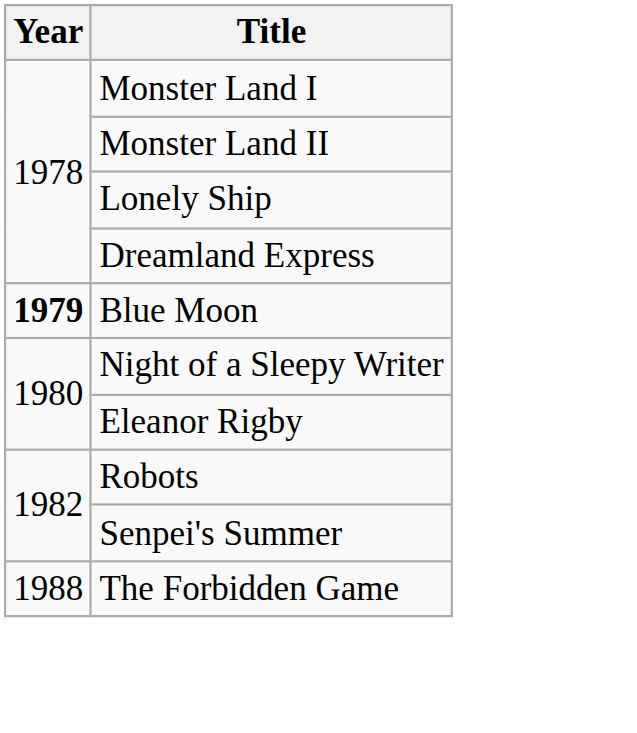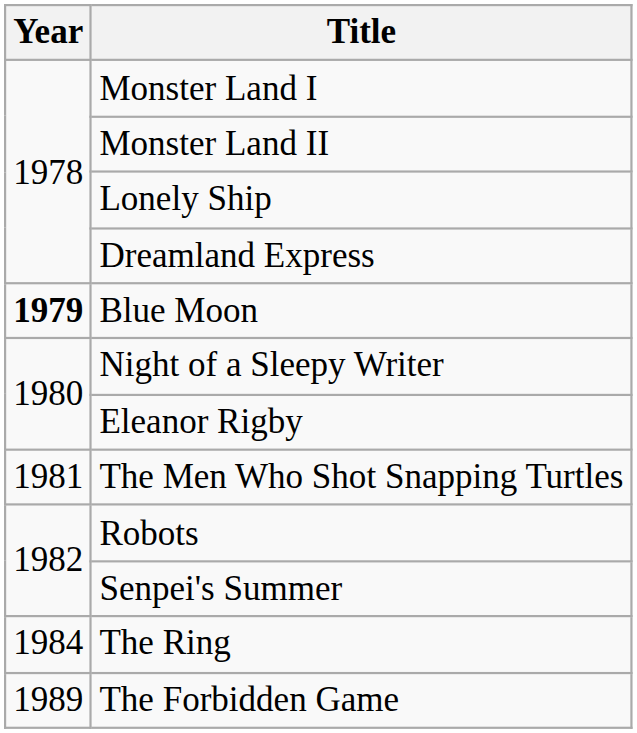 <table class="wikitable">
 <tr>
 <th>Year</th>
 <th>Title</th>
 </tr>
 <tr>
 <td rowspan="4">1978</td>
 <td>Monster Land I</td>
 </tr>
 <tr>
 <td>Monster Land II</td>
 </tr>
 <tr>
 <td>Lonely Ship</td>
 </tr>
 <tr>
 <td>Dreamland Express</td>
 </tr>
 <tr>
 <td><strong>1979</strong></td>
 <td>Blue Moon</td>
 </tr>
 <tr>
 <td rowspan="2">1980</td>
 <td>Night of a Sleepy Writer</td>
 </tr>
 <tr>
 <td>Eleanor Rigby</td>
 </tr>
 <tr>
+<td>1981</td>
+<td>The Men Who Shot Snapping Turtles</td>
+</tr>
+<tr>
 <td rowspan="2">1982</td>
 <td>Robots</td>
 </tr>
 <tr>
 <td>Senpei's Summer</td>
 </tr>
 <tr>
-<td>1988</td>
+<td>1984</td>
+<td>The Ring</td>
+</tr>
+<tr>
+<td>1989</td>
 <td>The Forbidden Game</td>
 </tr>
 </table>
